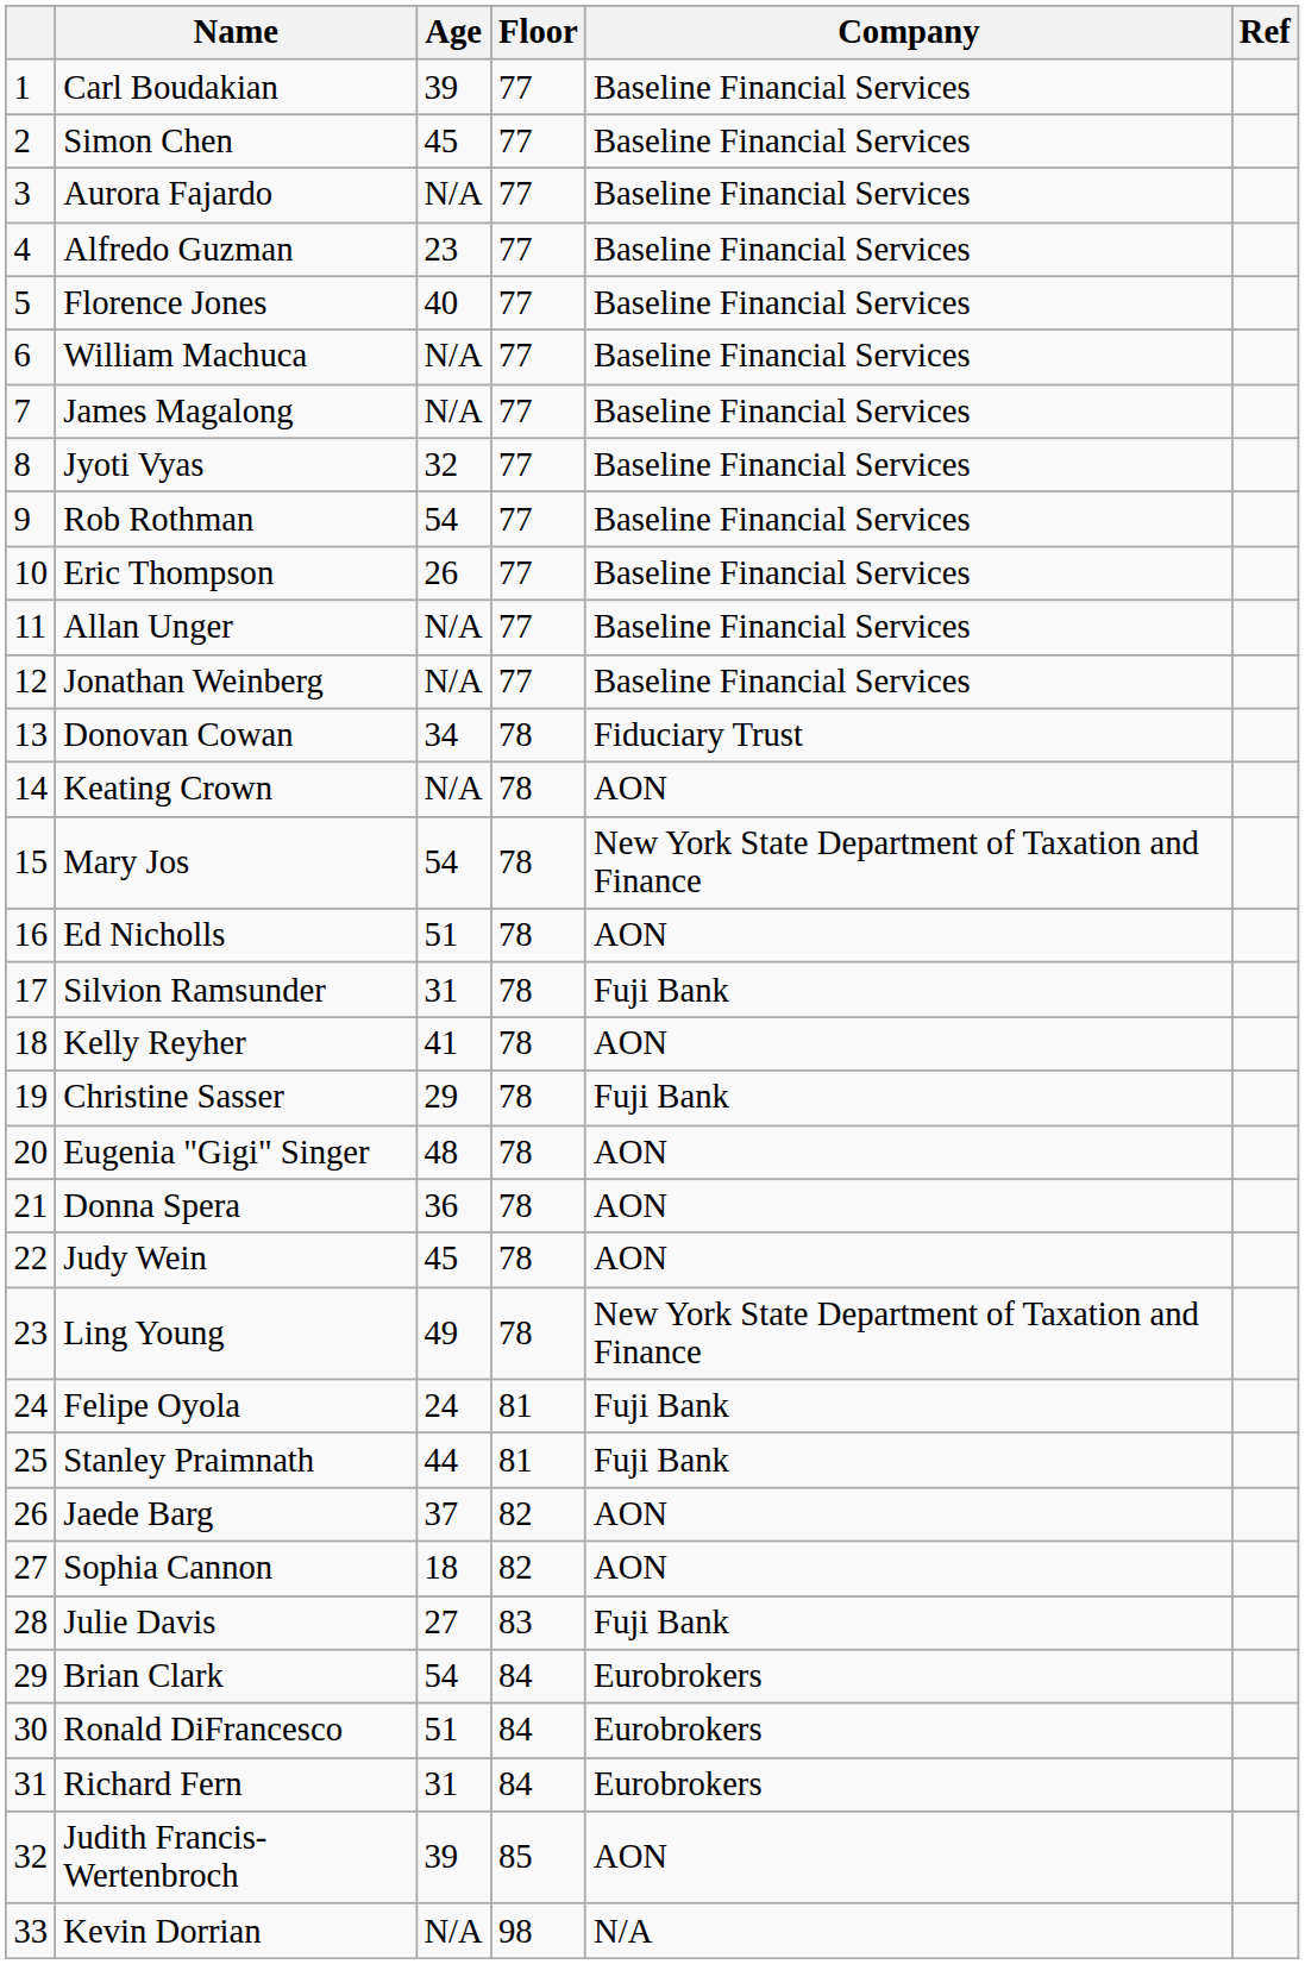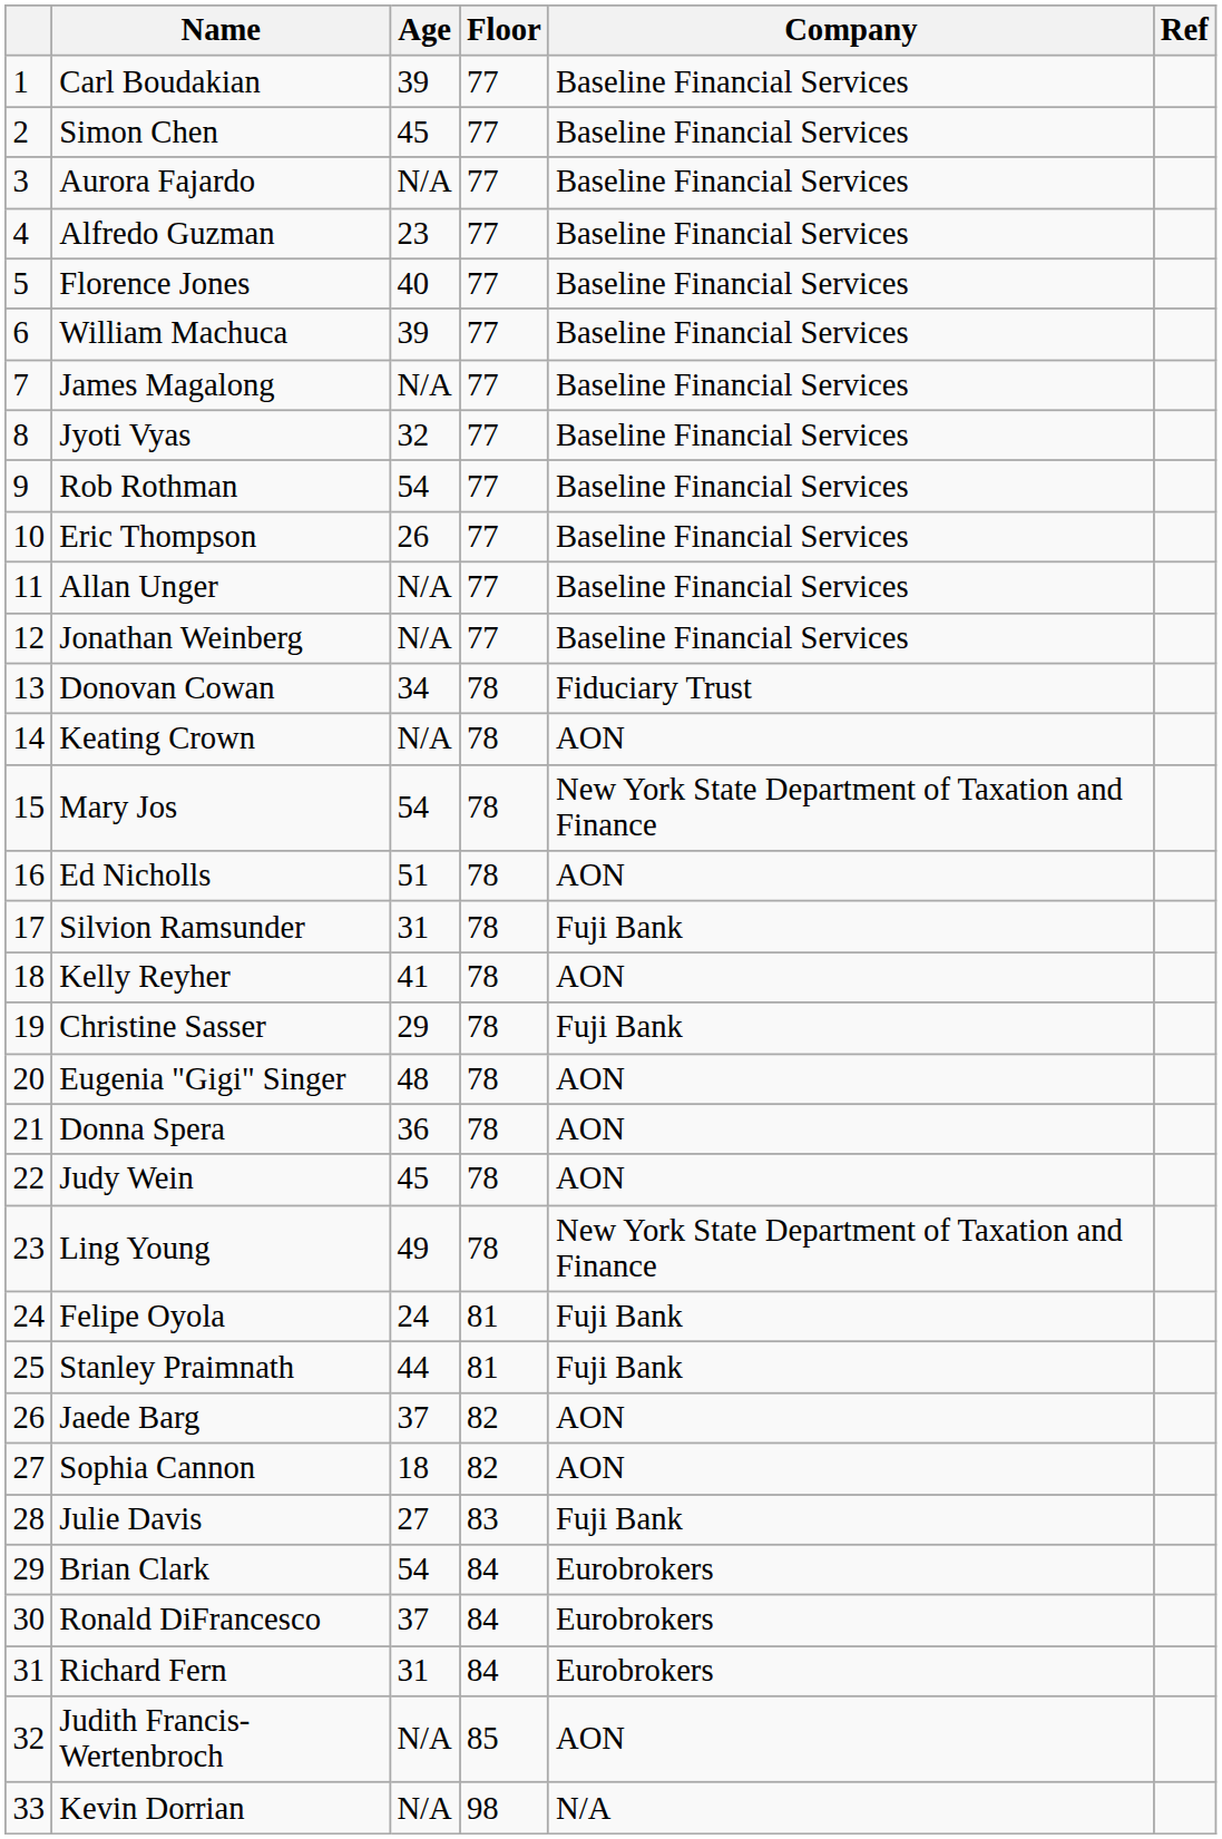 <table class="wikitable mw-collapsible">
 <tr>
 <th></th>
 <th>Name</th>
 <th>Age</th>
 <th>Floor</th>
 <th>Company</th>
 <th>Ref</th>
 </tr>
 <tr>
 <td>1</td>
 <td>Carl Boudakian</td>
 <td>39</td>
 <td>77</td>
 <td>Baseline Financial Services</td>
 <td></td>
 </tr>
 <tr>
 <td>2</td>
 <td>Simon Chen</td>
 <td>45</td>
 <td>77</td>
 <td>Baseline Financial Services</td>
 <td></td>
 </tr>
 <tr>
 <td>3</td>
 <td>Aurora Fajardo</td>
 <td>N/A</td>
 <td>77</td>
 <td>Baseline Financial Services</td>
 <td></td>
 </tr>
 <tr>
 <td>4</td>
 <td>Alfredo Guzman</td>
 <td>23</td>
 <td>77</td>
 <td>Baseline Financial Services</td>
 <td></td>
 </tr>
 <tr>
 <td>5</td>
 <td>Florence Jones</td>
 <td>40</td>
 <td>77</td>
 <td>Baseline Financial Services</td>
 <td></td>
 </tr>
 <tr>
 <td>6</td>
 <td>William Machuca</td>
-<td>N/A</td>
+<td>39</td>
 <td>77</td>
 <td>Baseline Financial Services</td>
 <td></td>
 </tr>
 <tr>
 <td>7</td>
 <td>James Magalong</td>
 <td>N/A</td>
 <td>77</td>
 <td>Baseline Financial Services</td>
 <td></td>
 </tr>
 <tr>
 <td>8</td>
 <td>Jyoti Vyas</td>
 <td>32</td>
 <td>77</td>
 <td>Baseline Financial Services</td>
 <td></td>
 </tr>
 <tr>
 <td>9</td>
 <td>Rob Rothman</td>
 <td>54</td>
 <td>77</td>
 <td>Baseline Financial Services</td>
 <td></td>
 </tr>
 <tr>
 <td>10</td>
 <td>Eric Thompson</td>
 <td>26</td>
 <td>77</td>
 <td>Baseline Financial Services</td>
 <td></td>
 </tr>
 <tr>
 <td>11</td>
 <td>Allan Unger</td>
 <td>N/A</td>
 <td>77</td>
 <td>Baseline Financial Services</td>
 <td></td>
 </tr>
 <tr>
 <td>12</td>
 <td>Jonathan Weinberg</td>
 <td>N/A</td>
 <td>77</td>
 <td>Baseline Financial Services</td>
 <td></td>
 </tr>
 <tr>
 <td>13</td>
 <td>Donovan Cowan</td>
 <td>34</td>
 <td>78</td>
 <td>Fiduciary Trust</td>
 <td></td>
 </tr>
 <tr>
 <td>14</td>
 <td>Keating Crown</td>
 <td>N/A</td>
 <td>78</td>
 <td>AON</td>
 <td></td>
 </tr>
 <tr>
 <td>15</td>
 <td>Mary Jos</td>
 <td>54</td>
 <td>78</td>
 <td>New York State Department of Taxation and Finance</td>
 <td></td>
 </tr>
 <tr>
 <td>16</td>
 <td>Ed Nicholls</td>
 <td>51</td>
 <td>78</td>
 <td>AON</td>
 <td></td>
 </tr>
 <tr>
 <td>17</td>
 <td>Silvion Ramsunder</td>
 <td>31</td>
 <td>78</td>
 <td>Fuji Bank</td>
 <td></td>
 </tr>
 <tr>
 <td>18</td>
 <td>Kelly Reyher</td>
 <td>41</td>
 <td>78</td>
 <td>AON</td>
 <td></td>
 </tr>
 <tr>
 <td>19</td>
 <td>Christine Sasser</td>
 <td>29</td>
 <td>78</td>
 <td>Fuji Bank</td>
 <td></td>
 </tr>
 <tr>
 <td>20</td>
 <td>Eugenia "Gigi" Singer</td>
 <td>48</td>
 <td>78</td>
 <td>AON</td>
 <td></td>
 </tr>
 <tr>
 <td>21</td>
 <td>Donna Spera</td>
 <td>36</td>
 <td>78</td>
 <td>AON</td>
 <td></td>
 </tr>
 <tr>
 <td>22</td>
 <td>Judy Wein</td>
 <td>45</td>
 <td>78</td>
 <td>AON</td>
 <td></td>
 </tr>
 <tr>
 <td>23</td>
 <td>Ling Young</td>
 <td>49</td>
 <td>78</td>
 <td>New York State Department of Taxation and Finance</td>
 <td></td>
 </tr>
 <tr>
 <td>24</td>
 <td>Felipe Oyola</td>
 <td>24</td>
 <td>81</td>
 <td>Fuji Bank</td>
 <td></td>
 </tr>
 <tr>
 <td>25</td>
 <td>Stanley Praimnath</td>
 <td>44</td>
 <td>81</td>
 <td>Fuji Bank</td>
 <td></td>
 </tr>
 <tr>
 <td>26</td>
 <td>Jaede Barg</td>
 <td>37</td>
 <td>82</td>
 <td>AON</td>
 <td></td>
 </tr>
 <tr>
 <td>27</td>
 <td>Sophia Cannon</td>
 <td>18</td>
 <td>82</td>
 <td>AON</td>
 <td></td>
 </tr>
 <tr>
 <td>28</td>
 <td>Julie Davis</td>
 <td>27</td>
 <td>83</td>
 <td>Fuji Bank</td>
 <td></td>
 </tr>
 <tr>
 <td>29</td>
 <td>Brian Clark</td>
 <td>54</td>
 <td>84</td>
 <td>Eurobrokers</td>
 <td></td>
 </tr>
 <tr>
 <td>30</td>
 <td>Ronald DiFrancesco</td>
-<td>51</td>
+<td>37</td>
 <td>84</td>
 <td>Eurobrokers</td>
 <td></td>
 </tr>
 <tr>
 <td>31</td>
 <td>Richard Fern</td>
 <td>31</td>
 <td>84</td>
 <td>Eurobrokers</td>
 <td></td>
 </tr>
 <tr>
 <td>32</td>
 <td>Judith Francis-Wertenbroch</td>
-<td>39</td>
+<td>N/A</td>
 <td>85</td>
 <td>AON</td>
 <td></td>
 </tr>
 <tr>
 <td>33</td>
 <td>Kevin Dorrian</td>
 <td>N/A</td>
 <td>98</td>
 <td>N/A</td>
 <td></td>
 </tr>
 </table>
